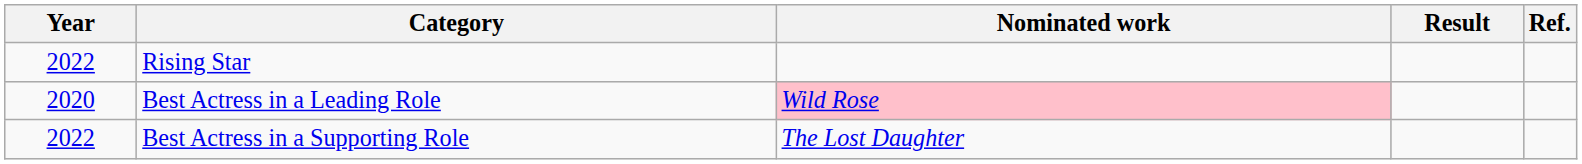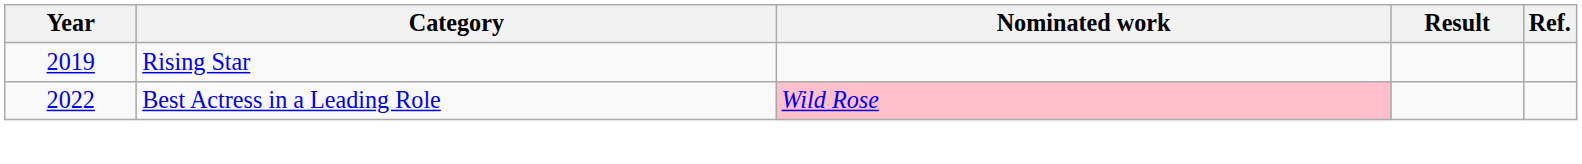 <table class=wikitable>
 <tr>
 <th scope="col" style="width:5em;">Year</th>
 <th scope="col" style="width:26em;">Category</th>
 <th scope="col" style="width:25em;">Nominated work</th>
 <th scope="col" style="width:5em;">Result</th>
 <th>Ref.</th>
 </tr>
 <tr>
-<td style="text-align:center;"><a href='#'>2022</a></td>
+<td style="text-align:center;"><a href='#'>2019</a></td>
 <td><a href='#'>Rising Star</a></td>
 <td></td>
 <td></td>
 <td style="text-align:center;"></td>
 </tr>
 <tr>
-<td style="text-align:center;"><a href='#'>2020</a></td>
+<td style="text-align:center;"><a href='#'>2022</a></td>
 <td><a href='#'> Best Actress in a Leading Role</a></td>
 <td style="background: pink;"><em><a href='#'>Wild Rose</a></em></td>
 <td></td>
 <td style="text-align:center;"></td>
 </tr>
-<tr>
-<td style="text-align:center;"><a href='#'>2022</a></td>
-<td><a href='#'>Best Actress in a Supporting Role</a></td>
-<td><em><a href='#'>The Lost Daughter</a></em></td>
-<td></td>
-<td style="text-align:center;"></td>
-</tr>
 </table>
